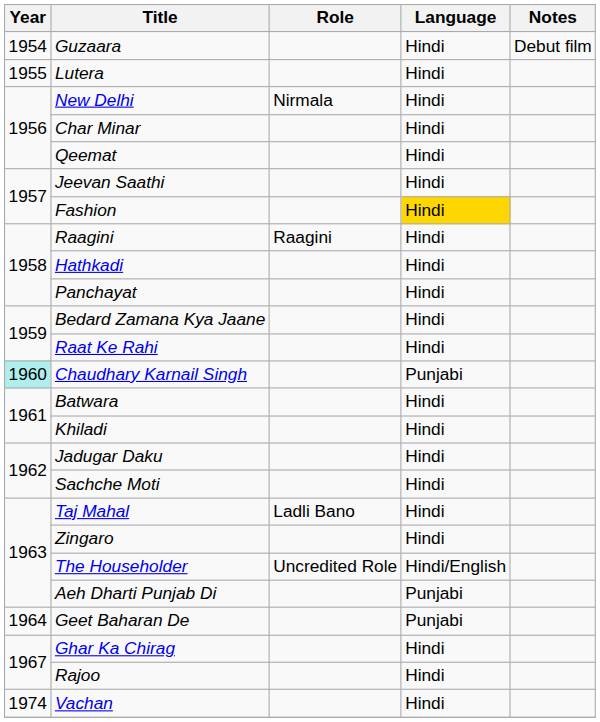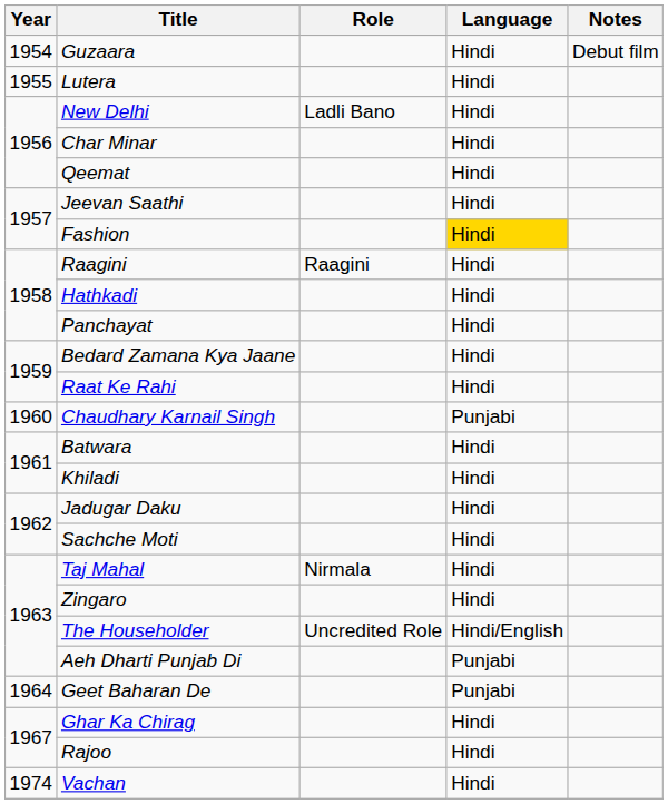 <table class="wikitable sortable">
 <tr>
 <th>Year</th>
 <th>Title</th>
 <th>Role</th>
 <th>Language</th>
 <th>Notes</th>
 </tr>
 <tr>
 <td>1954</td>
 <td><em>Guzaara</em></td>
 <td></td>
 <td>Hindi</td>
 <td>Debut film</td>
 </tr>
 <tr>
 <td>1955</td>
 <td><em>Lutera</em></td>
 <td></td>
 <td>Hindi</td>
 <td></td>
 </tr>
 <tr>
 <td rowspan="3">1956</td>
 <td><em><a href='#'>New Delhi</a></em></td>
-<td>Nirmala</td>
+<td>Ladli Bano</td>
 <td>Hindi</td>
 <td></td>
 </tr>
 <tr>
 <td><em>Char Minar</em></td>
 <td></td>
 <td>Hindi</td>
 <td></td>
 </tr>
 <tr>
 <td><em>Qeemat</em></td>
 <td></td>
 <td>Hindi</td>
 <td></td>
 </tr>
 <tr>
 <td rowspan="2">1957</td>
 <td><em>Jeevan Saathi</em></td>
 <td></td>
 <td>Hindi</td>
 <td></td>
 </tr>
 <tr>
 <td><em>Fashion</em></td>
 <td></td>
 <td style="background: gold;">Hindi</td>
 <td></td>
 </tr>
 <tr>
 <td rowspan="3">1958</td>
 <td><em>Raagini</em></td>
 <td>Raagini</td>
 <td>Hindi</td>
 <td></td>
 </tr>
 <tr>
 <td><em><a href='#'>Hathkadi</a></em></td>
 <td></td>
 <td>Hindi</td>
 <td></td>
 </tr>
 <tr>
 <td><em>Panchayat</em></td>
 <td></td>
 <td>Hindi</td>
 <td></td>
 </tr>
 <tr>
 <td rowspan="2">1959</td>
 <td><em>Bedard Zamana Kya Jaane</em></td>
 <td></td>
 <td>Hindi</td>
 <td></td>
 </tr>
 <tr>
 <td><em><a href='#'>Raat Ke Rahi</a></em></td>
 <td></td>
 <td>Hindi</td>
 <td></td>
 </tr>
 <tr>
-<td style="background: paleturquoise;">1960</td>
+<td>1960</td>
 <td><em><a href='#'>Chaudhary Karnail Singh</a></em></td>
 <td></td>
 <td>Punjabi</td>
 <td></td>
 </tr>
 <tr>
 <td rowspan="2">1961</td>
 <td><em>Batwara</em></td>
 <td></td>
 <td>Hindi</td>
 <td></td>
 </tr>
 <tr>
 <td><em>Khiladi</em></td>
 <td></td>
 <td>Hindi</td>
 <td></td>
 </tr>
 <tr>
 <td rowspan="2">1962</td>
 <td><em>Jadugar Daku</em></td>
 <td></td>
 <td>Hindi</td>
 <td></td>
 </tr>
 <tr>
 <td><em>Sachche Moti</em></td>
 <td></td>
 <td>Hindi</td>
 <td></td>
 </tr>
 <tr>
 <td rowspan="4">1963</td>
 <td><em><a href='#'>Taj Mahal</a></em></td>
-<td>Ladli Bano</td>
+<td>Nirmala</td>
 <td>Hindi</td>
 <td></td>
 </tr>
 <tr>
 <td><em>Zingaro</em></td>
 <td></td>
 <td>Hindi</td>
 <td></td>
 </tr>
 <tr>
 <td><em><a href='#'>The Householder</a></em></td>
 <td>Uncredited Role</td>
 <td>Hindi/English</td>
 <td></td>
 </tr>
 <tr>
 <td><em>Aeh Dharti Punjab Di</em></td>
 <td></td>
 <td>Punjabi</td>
 <td></td>
 </tr>
 <tr>
 <td>1964</td>
 <td><em>Geet Baharan De</em></td>
 <td></td>
 <td>Punjabi</td>
 <td></td>
 </tr>
 <tr>
 <td rowspan="2">1967</td>
 <td><em><a href='#'>Ghar Ka Chirag</a></em></td>
 <td></td>
 <td>Hindi</td>
 <td></td>
 </tr>
 <tr>
 <td><em>Rajoo</em></td>
 <td></td>
 <td>Hindi</td>
 <td></td>
 </tr>
 <tr>
 <td>1974</td>
 <td><em><a href='#'>Vachan</a></em></td>
 <td></td>
 <td>Hindi</td>
 <td></td>
 </tr>
 <tr>
 </tr>
 </table>
